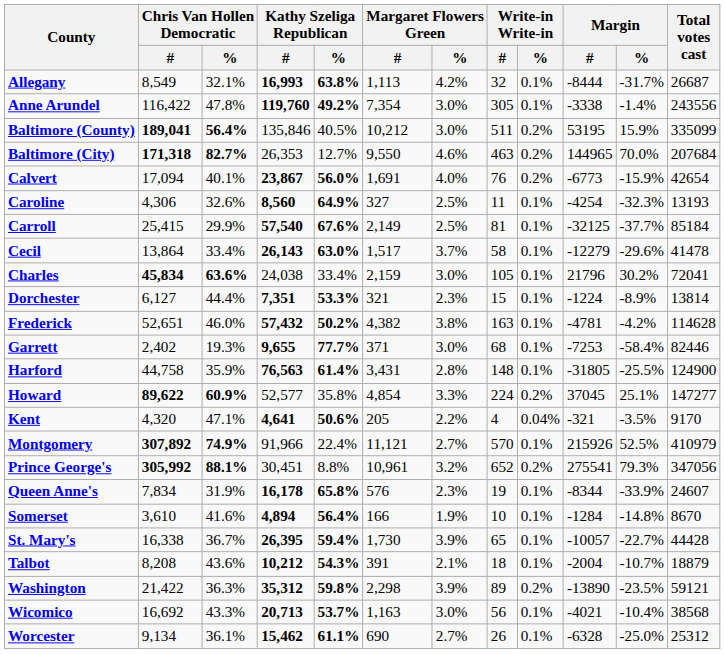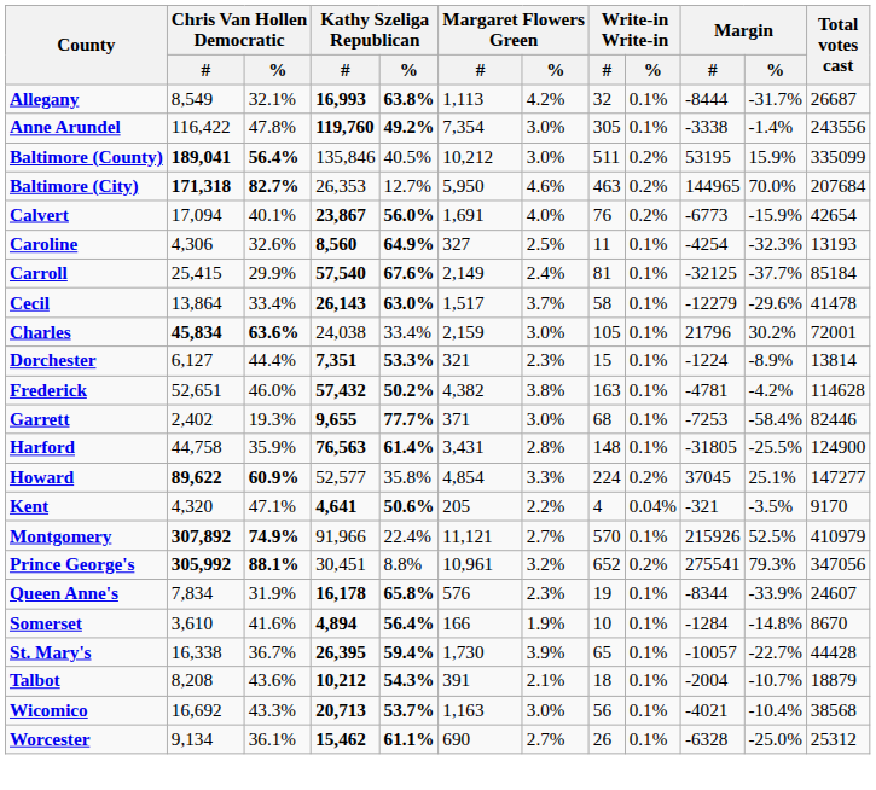 <table class="wikitable sortable">
 <tr>
 <th rowspan="2">County</th>
 <th colspan="2" >Chris Van Hollen<br>Democratic</th>
 <th colspan="2" >Kathy Szeliga<br>Republican</th>
 <th colspan="2" >Margaret Flowers<br>Green</th>
 <th colspan="2" >Write-in<br>Write-in</th>
 <th colspan="2">Margin</th>
 <th rowspan="2">Total<br>votes<br>cast</th>
 </tr>
 <tr>
 <th>#</th>
 <th>%</th>
 <th>#</th>
 <th>%</th>
 <th>#</th>
 <th>%</th>
 <th>#</th>
 <th>%</th>
 <th>#</th>
 <th>%</th>
 </tr>
 <tr>
 <td><strong><a href='#'>Allegany</a></strong></td>
 <td>8,549</td>
 <td>32.1%</td>
 <td><strong>16,993</strong></td>
 <td><strong>63.8%</strong></td>
 <td>1,113</td>
 <td>4.2%</td>
 <td>32</td>
 <td>0.1%</td>
 <td>-8444</td>
 <td>-31.7%</td>
 <td>26687</td>
 </tr>
 <tr>
 <td><strong><a href='#'>Anne Arundel</a></strong></td>
 <td>116,422</td>
 <td>47.8%</td>
 <td><strong>119,760</strong></td>
 <td><strong>49.2%</strong></td>
 <td>7,354</td>
 <td>3.0%</td>
 <td>305</td>
 <td>0.1%</td>
 <td>-3338</td>
 <td>-1.4%</td>
 <td>243556</td>
 </tr>
 <tr>
 <td><strong><a href='#'>Baltimore (County)</a></strong></td>
 <td><strong>189,041</strong></td>
 <td><strong>56.4%</strong></td>
 <td>135,846</td>
 <td>40.5%</td>
 <td>10,212</td>
 <td>3.0%</td>
 <td>511</td>
 <td>0.2%</td>
 <td>53195</td>
 <td>15.9%</td>
 <td>335099</td>
 </tr>
 <tr>
 <td><strong><a href='#'>Baltimore (City)</a></strong></td>
 <td><strong>171,318</strong></td>
 <td><strong>82.7%</strong></td>
 <td>26,353</td>
 <td>12.7%</td>
-<td>9,550</td>
+<td>5,950</td>
 <td>4.6%</td>
 <td>463</td>
 <td>0.2%</td>
 <td>144965</td>
 <td>70.0%</td>
 <td>207684</td>
 </tr>
 <tr>
 <td><strong><a href='#'>Calvert</a></strong></td>
 <td>17,094</td>
 <td>40.1%</td>
 <td><strong>23,867</strong></td>
 <td><strong>56.0%</strong></td>
 <td>1,691</td>
 <td>4.0%</td>
 <td>76</td>
 <td>0.2%</td>
 <td>-6773</td>
 <td>-15.9%</td>
 <td>42654</td>
 </tr>
 <tr>
 <td><strong><a href='#'>Caroline</a></strong></td>
 <td>4,306</td>
 <td>32.6%</td>
 <td><strong>8,560</strong></td>
 <td><strong>64.9%</strong></td>
 <td>327</td>
 <td>2.5%</td>
 <td>11</td>
 <td>0.1%</td>
 <td>-4254</td>
 <td>-32.3%</td>
 <td>13193</td>
 </tr>
 <tr>
 <td><strong><a href='#'>Carroll</a></strong></td>
 <td>25,415</td>
 <td>29.9%</td>
 <td><strong>57,540</strong></td>
 <td><strong>67.6%</strong></td>
 <td>2,149</td>
-<td>2.5%</td>
+<td>2.4%</td>
 <td>81</td>
 <td>0.1%</td>
 <td>-32125</td>
 <td>-37.7%</td>
 <td>85184</td>
 </tr>
 <tr>
 <td><strong><a href='#'>Cecil</a></strong></td>
 <td>13,864</td>
 <td>33.4%</td>
 <td><strong>26,143</strong></td>
 <td><strong>63.0%</strong></td>
 <td>1,517</td>
 <td>3.7%</td>
 <td>58</td>
 <td>0.1%</td>
 <td>-12279</td>
 <td>-29.6%</td>
 <td>41478</td>
 </tr>
 <tr>
 <td><strong><a href='#'>Charles</a></strong></td>
 <td><strong>45,834</strong></td>
 <td><strong>63.6%</strong></td>
 <td>24,038</td>
 <td>33.4%</td>
 <td>2,159</td>
 <td>3.0%</td>
 <td>105</td>
 <td>0.1%</td>
 <td>21796</td>
 <td>30.2%</td>
-<td>72041</td>
+<td>72001</td>
 </tr>
 <tr>
 <td><strong><a href='#'>Dorchester</a></strong></td>
 <td>6,127</td>
 <td>44.4%</td>
 <td><strong>7,351</strong></td>
 <td><strong>53.3%</strong></td>
 <td>321</td>
 <td>2.3%</td>
 <td>15</td>
 <td>0.1%</td>
 <td>-1224</td>
 <td>-8.9%</td>
 <td>13814</td>
 </tr>
 <tr>
 <td><strong><a href='#'>Frederick</a></strong></td>
 <td>52,651</td>
 <td>46.0%</td>
 <td><strong>57,432</strong></td>
 <td><strong>50.2%</strong></td>
 <td>4,382</td>
 <td>3.8%</td>
 <td>163</td>
 <td>0.1%</td>
 <td>-4781</td>
 <td>-4.2%</td>
 <td>114628</td>
 </tr>
 <tr>
 <td><strong><a href='#'>Garrett</a></strong></td>
 <td>2,402</td>
 <td>19.3%</td>
 <td><strong>9,655</strong></td>
 <td><strong>77.7%</strong></td>
 <td>371</td>
 <td>3.0%</td>
 <td>68</td>
 <td>0.1%</td>
 <td>-7253</td>
 <td>-58.4%</td>
 <td>82446</td>
 </tr>
 <tr>
 <td><strong><a href='#'>Harford</a></strong></td>
 <td>44,758</td>
 <td>35.9%</td>
 <td><strong>76,563</strong></td>
 <td><strong>61.4%</strong></td>
 <td>3,431</td>
 <td>2.8%</td>
 <td>148</td>
 <td>0.1%</td>
 <td>-31805</td>
 <td>-25.5%</td>
 <td>124900</td>
 </tr>
 <tr>
 <td><strong><a href='#'>Howard</a></strong></td>
 <td><strong>89,622</strong></td>
 <td><strong>60.9%</strong></td>
 <td>52,577</td>
 <td>35.8%</td>
 <td>4,854</td>
 <td>3.3%</td>
 <td>224</td>
 <td>0.2%</td>
 <td>37045</td>
 <td>25.1%</td>
 <td>147277</td>
 </tr>
 <tr>
 <td><strong><a href='#'>Kent</a></strong></td>
 <td>4,320</td>
 <td>47.1%</td>
 <td><strong>4,641</strong></td>
 <td><strong>50.6%</strong></td>
 <td>205</td>
 <td>2.2%</td>
 <td>4</td>
 <td>0.04%</td>
 <td>-321</td>
 <td>-3.5%</td>
 <td>9170</td>
 </tr>
 <tr>
 <td><strong><a href='#'>Montgomery</a></strong></td>
 <td><strong>307,892</strong></td>
 <td><strong>74.9%</strong></td>
 <td>91,966</td>
 <td>22.4%</td>
 <td>11,121</td>
 <td>2.7%</td>
 <td>570</td>
 <td>0.1%</td>
 <td>215926</td>
 <td>52.5%</td>
 <td>410979</td>
 </tr>
 <tr>
 <td><strong><a href='#'>Prince George's</a></strong></td>
 <td><strong>305,992</strong></td>
 <td><strong>88.1%</strong></td>
 <td>30,451</td>
 <td>8.8%</td>
 <td>10,961</td>
 <td>3.2%</td>
 <td>652</td>
 <td>0.2%</td>
 <td>275541</td>
 <td>79.3%</td>
 <td>347056</td>
 </tr>
 <tr>
 <td><strong><a href='#'>Queen Anne's</a></strong></td>
 <td>7,834</td>
 <td>31.9%</td>
 <td><strong>16,178</strong></td>
 <td><strong>65.8%</strong></td>
 <td>576</td>
 <td>2.3%</td>
 <td>19</td>
 <td>0.1%</td>
 <td>-8344</td>
 <td>-33.9%</td>
 <td>24607</td>
 </tr>
 <tr>
 <td><strong><a href='#'>Somerset</a></strong></td>
 <td>3,610</td>
 <td>41.6%</td>
 <td><strong>4,894</strong></td>
 <td><strong>56.4%</strong></td>
 <td>166</td>
 <td>1.9%</td>
 <td>10</td>
 <td>0.1%</td>
 <td>-1284</td>
 <td>-14.8%</td>
 <td>8670</td>
 </tr>
 <tr>
 <td><strong><a href='#'>St. Mary's</a></strong></td>
 <td>16,338</td>
 <td>36.7%</td>
 <td><strong>26,395</strong></td>
 <td><strong>59.4%</strong></td>
 <td>1,730</td>
 <td>3.9%</td>
 <td>65</td>
 <td>0.1%</td>
 <td>-10057</td>
 <td>-22.7%</td>
 <td>44428</td>
 </tr>
 <tr>
 <td><strong><a href='#'>Talbot</a></strong></td>
 <td>8,208</td>
 <td>43.6%</td>
 <td><strong>10,212</strong></td>
 <td><strong>54.3%</strong></td>
 <td>391</td>
 <td>2.1%</td>
 <td>18</td>
 <td>0.1%</td>
 <td>-2004</td>
 <td>-10.7%</td>
 <td>18879</td>
 </tr>
 <tr>
-<td><strong><a href='#'>Washington</a></strong></td>
-<td>21,422</td>
-<td>36.3%</td>
-<td><strong>35,312</strong></td>
-<td><strong>59.8%</strong></td>
-<td>2,298</td>
-<td>3.9%</td>
-<td>89</td>
-<td>0.2%</td>
-<td>-13890</td>
-<td>-23.5%</td>
-<td>59121</td>
-</tr>
-<tr>
 <td><strong><a href='#'>Wicomico</a></strong></td>
 <td>16,692</td>
 <td>43.3%</td>
 <td><strong>20,713</strong></td>
 <td><strong>53.7%</strong></td>
 <td>1,163</td>
 <td>3.0%</td>
 <td>56</td>
 <td>0.1%</td>
 <td>-4021</td>
 <td>-10.4%</td>
 <td>38568</td>
 </tr>
 <tr>
 <td><strong><a href='#'>Worcester</a></strong></td>
 <td>9,134</td>
 <td>36.1%</td>
 <td><strong>15,462</strong></td>
 <td><strong>61.1%</strong></td>
 <td>690</td>
 <td>2.7%</td>
 <td>26</td>
 <td>0.1%</td>
 <td>-6328</td>
 <td>-25.0%</td>
 <td>25312</td>
 </tr>
 </table>
